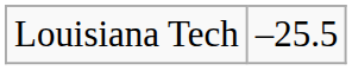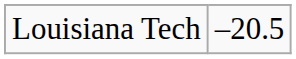 <table class="wikitable" style="border: none;">
 <tr align="center">
 </tr>
 <tr align="center">
 <td>Louisiana Tech</td>
-<td>–25.5</td>
+<td>–20.5</td>
 </tr>
 </table>
